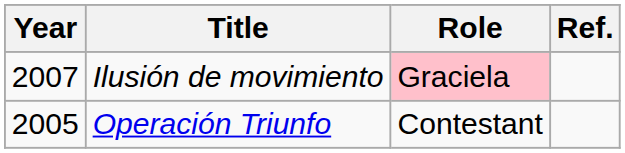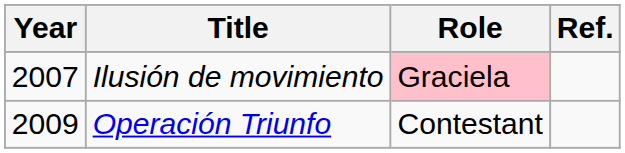 <table class="wikitable">
 <tr>
 <th>Year</th>
 <th>Title</th>
 <th>Role</th>
 <th>Ref.</th>
 </tr>
 <tr>
 <td>2007</td>
 <td><em>Ilusión de movimiento</em></td>
 <td style="background: pink;">Graciela</td>
 <td></td>
 </tr>
 <tr>
-<td>2005</td>
+<td>2009</td>
 <td><em><a href='#'>Operación Triunfo</a></em></td>
 <td>Contestant</td>
 <td></td>
 </tr>
 </table>
